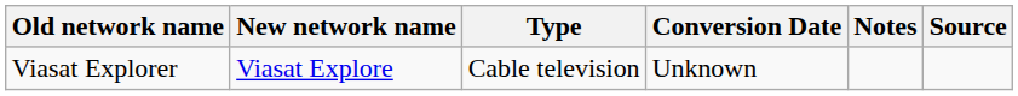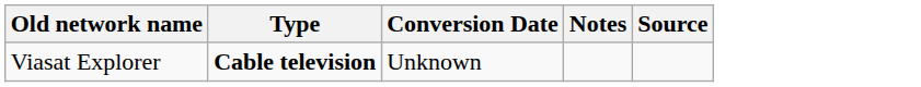 <table class="wikitable">
 <tr>
 <th>Old network name</th>
-<th>New network name</th>
 <th>Type</th>
 <th>Conversion Date</th>
 <th>Notes</th>
 <th>Source</th>
 </tr>
 <tr>
 <td>Viasat Explorer</td>
-<td><a href='#'>Viasat Explore</a></td>
-<td>Cable television</td>
+<td><strong>Cable television</strong></td>
 <td>Unknown</td>
 <td></td>
 <td></td>
 </tr>
 </table>
